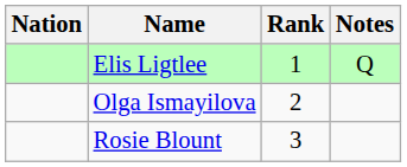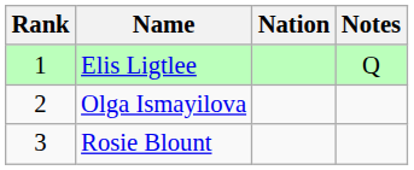 <table class="wikitable sortable" style="text-align:center">
 <tr>
+<th>Rank</th>
+<th>Name</th>
 <th>Nation</th>
-<th>Name</th>
-<th>Rank</th>
 <th>Notes</th>
 </tr>
 <tr bgcolor=bbffbb>
+<td>1</td>
+<td align=left><a href='#'>Elis Ligtlee</a></td>
 <td align=left></td>
-<td align=left><a href='#'>Elis Ligtlee</a></td>
-<td>1</td>
 <td>Q</td>
 </tr>
 <tr>
+<td>2</td>
+<td align=left><a href='#'>Olga Ismayilova</a></td>
 <td align=left></td>
-<td align=left><a href='#'>Olga Ismayilova</a></td>
-<td>2</td>
 <td></td>
 </tr>
 <tr>
+<td>3</td>
+<td align=left><a href='#'>Rosie Blount</a></td>
 <td align=left></td>
-<td align=left><a href='#'>Rosie Blount</a></td>
-<td>3</td>
 <td></td>
 </tr>
 </table>
